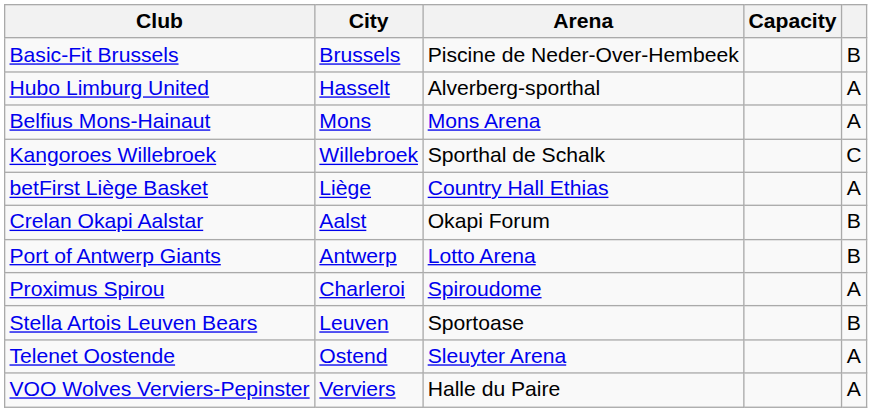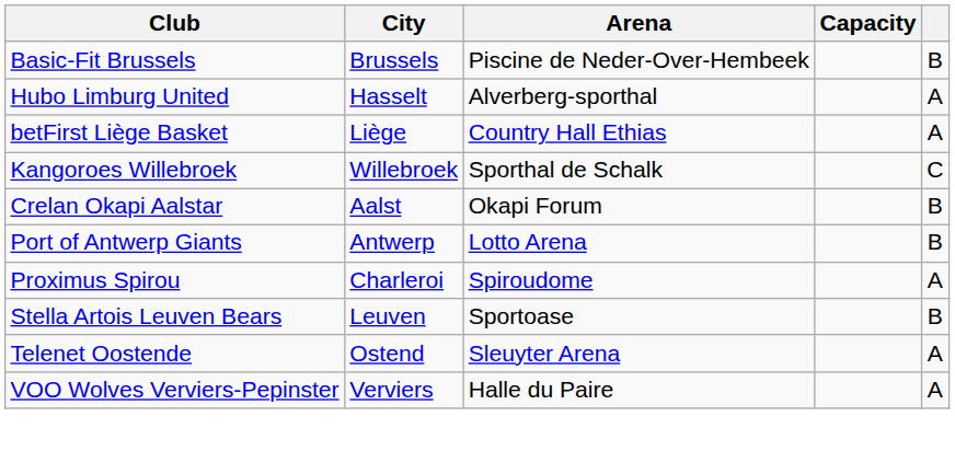 <table class="wikitable sortable">
 <tr>
 <th>Club</th>
 <th width=70>City</th>
 <th>Arena</th>
 <th>Capacity</th>
 <th></th>
 </tr>
 <tr>
 <td><a href='#'>Basic-Fit Brussels</a></td>
 <td><a href='#'>Brussels</a></td>
 <td>Piscine de Neder-Over-Hembeek</td>
 <td align=center></td>
 <td align=center>B</td>
 </tr>
 <tr>
 <td><a href='#'>Hubo Limburg United</a></td>
 <td><a href='#'>Hasselt</a></td>
 <td>Alverberg-sporthal</td>
 <td></td>
 <td align=center>A</td>
 </tr>
 <tr>
-<td><a href='#'>Belfius Mons-Hainaut</a></td>
-<td><a href='#'>Mons</a></td>
-<td><a href='#'>Mons Arena</a></td>
+<td><a href='#'>betFirst Liège Basket</a></td>
+<td><a href='#'>Liège</a></td>
+<td><a href='#'>Country Hall Ethias</a></td>
 <td align=center></td>
 <td align=center>A</td>
 </tr>
 <tr>
 <td><a href='#'>Kangoroes Willebroek</a></td>
 <td><a href='#'>Willebroek</a></td>
 <td>Sporthal de Schalk</td>
 <td align=center></td>
 <td align=center>C</td>
-</tr>
-<tr>
-<td><a href='#'>betFirst Liège Basket</a></td>
-<td><a href='#'>Liège</a></td>
-<td><a href='#'>Country Hall Ethias</a></td>
-<td align=center></td>
-<td align=center>A</td>
 </tr>
 <tr>
 <td><a href='#'>Crelan Okapi Aalstar</a></td>
 <td><a href='#'>Aalst</a></td>
 <td>Okapi Forum</td>
 <td align=center></td>
 <td align=center>B</td>
 </tr>
 <tr>
 <td><a href='#'>Port of Antwerp Giants</a></td>
 <td><a href='#'>Antwerp</a></td>
 <td><a href='#'>Lotto Arena</a></td>
 <td align=center></td>
 <td align=center>B</td>
 </tr>
 <tr>
 <td><a href='#'>Proximus Spirou</a></td>
 <td><a href='#'>Charleroi</a></td>
 <td><a href='#'>Spiroudome</a></td>
 <td align=center></td>
 <td align=center>A</td>
 </tr>
 <tr>
 <td><a href='#'>Stella Artois Leuven Bears</a></td>
 <td><a href='#'>Leuven</a></td>
 <td>Sportoase</td>
 <td align=center></td>
 <td align=center>B</td>
 </tr>
 <tr>
 <td><a href='#'>Telenet Oostende</a></td>
 <td><a href='#'>Ostend</a></td>
 <td><a href='#'>Sleuyter Arena</a></td>
 <td align=center></td>
 <td align=center>A</td>
 </tr>
 <tr>
 <td><a href='#'>VOO Wolves Verviers-Pepinster</a></td>
 <td><a href='#'>Verviers</a></td>
 <td>Halle du Paire</td>
 <td align=center></td>
 <td align=center>A</td>
 </tr>
 </table>
